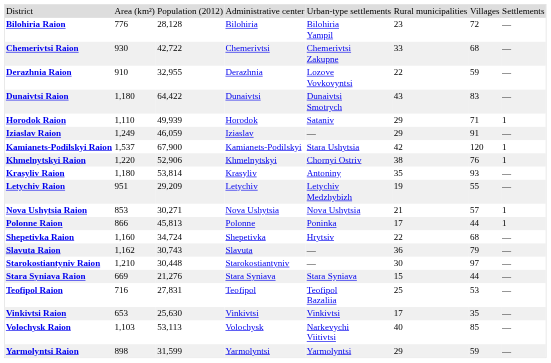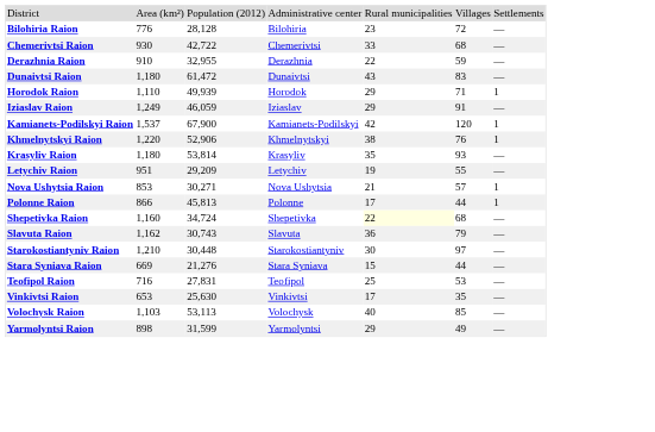 <table border=0 cellspacing=0 cellpadding=2 style="text-align:left; border:1px solid #ddd; font-size:90%; " summary="links to Ukraine's regions and their capital cities" class=sortable>
 <tr style="background:#ddd; vertical-align:top;">
 <th style="text-align:left; font-weight:normal;">District</th>
 <th style="text-align:left; font-weight:normal;">Area (km²)</th>
 <th style="text-align:left; font-weight:normal;">Population (2012)</th>
 <th style="text-align:left; font-weight:normal;">Administrative center</th>
-<th style="text-align:left; font-weight:normal;">Urban-type settlements</th>
 <th style="text-align:left; font-weight:normal;">Rural municipalities</th>
 <th style="text-align:left; font-weight:normal;">Villages</th>
 <th style="text-align:left; font-weight:normal;">Settlements</th>
 </tr>
 <tr style="vertical-align:top;">
 <td> <strong><a href='#'>Bilohiria Raion</a></strong></td>
 <td>776</td>
 <td>28,128</td>
 <td><a href='#'>Bilohiria</a></td>
-<td><a href='#'>Bilohiria</a><br><a href='#'>Yampil</a></td>
 <td>23</td>
 <td>72</td>
 <td>—</td>
 </tr>
 <tr style="vertical-align:top; background:#f0f0f0; ">
 <td> <strong><a href='#'>Chemerivtsi Raion</a></strong></td>
 <td>930</td>
 <td>42,722</td>
 <td><a href='#'>Chemerivtsi</a></td>
-<td><a href='#'>Chemerivtsi</a><br><a href='#'>Zakupne</a></td>
 <td>33</td>
 <td>68</td>
 <td>—</td>
 </tr>
 <tr style="vertical-align:top;">
 <td> <strong><a href='#'>Derazhnia Raion</a></strong></td>
 <td>910</td>
 <td>32,955</td>
 <td><a href='#'>Derazhnia</a></td>
-<td><a href='#'>Lozove</a><br><a href='#'>Vovkovyntsi</a></td>
 <td>22</td>
 <td>59</td>
 <td>—</td>
 </tr>
 <tr style="vertical-align:top; background:#f0f0f0; ">
 <td> <strong><a href='#'>Dunaivtsi Raion</a></strong></td>
 <td>1,180</td>
-<td>64,422</td>
+<td>61,472</td>
 <td><a href='#'>Dunaivtsi</a></td>
-<td><a href='#'>Dunaivtsi</a><br><a href='#'>Smotrych</a></td>
 <td>43</td>
 <td>83</td>
 <td>—</td>
 </tr>
 <tr style="vertical-align:top;">
 <td> <strong><a href='#'>Horodok Raion</a></strong></td>
 <td>1,110</td>
 <td>49,939</td>
 <td><a href='#'>Horodok</a></td>
-<td><a href='#'>Sataniv</a></td>
 <td>29</td>
 <td>71</td>
 <td>1</td>
 </tr>
 <tr style="vertical-align:top; background:#f0f0f0; ">
 <td> <strong><a href='#'>Iziaslav Raion</a></strong></td>
 <td>1,249</td>
 <td>46,059</td>
 <td><a href='#'>Iziaslav</a></td>
-<td>—</td>
 <td>29</td>
 <td>91</td>
 <td>—</td>
 </tr>
 <tr style="vertical-align:top;">
 <td> <strong><a href='#'>Kamianets-Podilskyi Raion</a></strong></td>
 <td>1,537</td>
 <td>67,900</td>
 <td><a href='#'>Kamianets-Podilskyi</a></td>
-<td><a href='#'>Stara Ushytsia</a></td>
 <td>42</td>
 <td>120</td>
 <td>1</td>
 </tr>
 <tr style="vertical-align:top; background:#f0f0f0; ">
 <td> <strong><a href='#'>Khmelnytskyi Raion</a></strong></td>
 <td>1,220</td>
 <td>52,906</td>
 <td><a href='#'>Khmelnytskyi</a></td>
-<td><a href='#'>Chornyi Ostriv</a></td>
 <td>38</td>
 <td>76</td>
 <td>1</td>
 </tr>
 <tr style="vertical-align:top;">
 <td> <strong><a href='#'>Krasyliv Raion</a></strong></td>
 <td>1,180</td>
 <td>53,814</td>
 <td><a href='#'>Krasyliv</a></td>
-<td><a href='#'>Antoniny</a></td>
 <td>35</td>
 <td>93</td>
 <td>—</td>
 </tr>
 <tr style="vertical-align:top; background:#f0f0f0; ">
 <td> <strong><a href='#'>Letychiv Raion</a></strong></td>
 <td>951</td>
 <td>29,209</td>
 <td><a href='#'>Letychiv</a></td>
-<td><a href='#'>Letychiv</a><br><a href='#'>Medzhybizh</a></td>
 <td>19</td>
 <td>55</td>
 <td>—</td>
 </tr>
 <tr style="vertical-align:top;">
 <td> <strong><a href='#'>Nova Ushytsia Raion</a></strong></td>
 <td>853</td>
 <td>30,271</td>
-<td><a href='#'>Nova Ushytsia</a></td>
 <td><a href='#'>Nova Ushytsia</a></td>
 <td>21</td>
 <td>57</td>
 <td>1</td>
 </tr>
 <tr style="vertical-align:top; background:#f0f0f0; ">
 <td> <strong><a href='#'>Polonne Raion</a></strong></td>
 <td>866</td>
 <td>45,813</td>
 <td><a href='#'>Polonne</a></td>
-<td><a href='#'>Poninka</a></td>
 <td>17</td>
 <td>44</td>
 <td>1</td>
 </tr>
 <tr style="vertical-align:top;">
 <td> <strong><a href='#'>Shepetivka Raion</a></strong></td>
 <td>1,160</td>
 <td>34,724</td>
 <td><a href='#'>Shepetivka</a></td>
-<td><a href='#'>Hrytsiv</a></td>
-<td>22</td>
+<td style="background: lightyellow;">22</td>
 <td>68</td>
 <td>—</td>
 </tr>
 <tr style="vertical-align:top; background:#f0f0f0; ">
 <td> <strong><a href='#'>Slavuta Raion</a></strong></td>
 <td>1,162</td>
 <td>30,743</td>
 <td><a href='#'>Slavuta</a></td>
-<td>—</td>
 <td>36</td>
 <td>79</td>
 <td>—</td>
 </tr>
 <tr style="vertical-align:top;">
 <td> <strong><a href='#'>Starokostiantyniv Raion</a></strong></td>
 <td>1,210</td>
 <td>30,448</td>
 <td><a href='#'>Starokostiantyniv</a></td>
-<td>—</td>
 <td>30</td>
 <td>97</td>
 <td>—</td>
 </tr>
 <tr style="vertical-align:top; background:#f0f0f0; ">
 <td> <strong><a href='#'>Stara Syniava Raion</a></strong></td>
 <td>669</td>
 <td>21,276</td>
-<td><a href='#'>Stara Syniava</a></td>
 <td><a href='#'>Stara Syniava</a></td>
 <td>15</td>
 <td>44</td>
 <td>—</td>
 </tr>
 <tr style="vertical-align:top;">
 <td> <strong><a href='#'>Teofipol Raion</a></strong></td>
 <td>716</td>
 <td>27,831</td>
 <td><a href='#'>Teofipol</a></td>
-<td><a href='#'>Teofipol</a><br><a href='#'>Bazaliia</a></td>
 <td>25</td>
 <td>53</td>
 <td>—</td>
 </tr>
 <tr style="vertical-align:top; background:#f0f0f0; ">
 <td> <strong><a href='#'>Vinkivtsi Raion</a></strong></td>
 <td>653</td>
 <td>25,630</td>
-<td><a href='#'>Vinkivtsi</a></td>
 <td><a href='#'>Vinkivtsi</a></td>
 <td>17</td>
 <td>35</td>
 <td>—</td>
 </tr>
 <tr style="vertical-align:top;">
 <td> <strong><a href='#'>Volochysk Raion</a></strong></td>
 <td>1,103</td>
 <td>53,113</td>
 <td><a href='#'>Volochysk</a></td>
-<td><a href='#'>Narkevychi</a><br><a href='#'>Viitivtsi</a></td>
 <td>40</td>
 <td>85</td>
 <td>—</td>
 </tr>
 <tr style="vertical-align:top; background:#f0f0f0; ">
 <td> <strong><a href='#'>Yarmolyntsi Raion</a></strong></td>
 <td>898</td>
 <td>31,599</td>
 <td><a href='#'>Yarmolyntsi</a></td>
-<td><a href='#'>Yarmolyntsi</a></td>
 <td>29</td>
-<td>59</td>
+<td>49</td>
 <td>—</td>
 </tr>
 </table>
